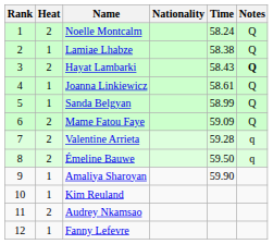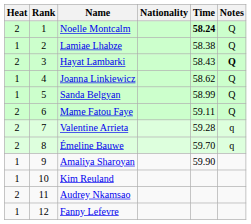 <table class="wikitable sortable" style="text-align:center;font-size:95%">
 <tr>
+<th>Heat</th>
 <th>Rank</th>
-<th>Heat</th>
 <th>Name</th>
 <th>Nationality</th>
 <th>Time</th>
 <th>Notes</th>
 </tr>
 <tr bgcolor=ccffcc>
+<td>2</td>
 <td>1</td>
-<td>2</td>
 <td align=left><a href='#'>Noelle Montcalm</a></td>
 <td align=left></td>
-<td>58.24</td>
+<td><strong>58.24</strong></td>
 <td>Q</td>
 </tr>
 <tr bgcolor=ccffcc>
+<td>1</td>
 <td>2</td>
-<td>1</td>
 <td align=left><a href='#'>Lamiae Lhabze</a></td>
 <td align=left></td>
 <td>58.38</td>
 <td>Q</td>
 </tr>
 <tr bgcolor=ccffcc>
+<td>2</td>
 <td>3</td>
-<td>2</td>
 <td align=left><a href='#'>Hayat Lambarki</a></td>
 <td align=left></td>
 <td>58.43</td>
 <td><strong>Q</strong></td>
 </tr>
 <tr bgcolor=ccffcc>
+<td>1</td>
 <td>4</td>
-<td>1</td>
 <td align=left><a href='#'>Joanna Linkiewicz</a></td>
 <td align=left></td>
-<td>58.61</td>
+<td>58.62</td>
 <td>Q</td>
 </tr>
 <tr bgcolor=ccffcc>
+<td>1</td>
 <td>5</td>
-<td>1</td>
 <td align=left><a href='#'>Sanda Belgyan</a></td>
 <td align=left></td>
 <td>58.99</td>
 <td>Q</td>
 </tr>
 <tr bgcolor=ccffcc>
+<td>2</td>
 <td>6</td>
-<td>2</td>
 <td align=left><a href='#'>Mame Fatou Faye</a></td>
 <td align=left></td>
-<td>59.09</td>
+<td>59.11</td>
 <td>Q</td>
 </tr>
 <tr bgcolor=ddffdd>
+<td>2</td>
 <td>7</td>
-<td>2</td>
 <td align=left><a href='#'>Valentine Arrieta</a></td>
 <td align=left></td>
 <td>59.28</td>
 <td>q</td>
 </tr>
 <tr bgcolor=ddffdd>
+<td>2</td>
 <td>8</td>
-<td>2</td>
 <td align=left><a href='#'>Émeline Bauwe</a></td>
 <td align=left></td>
-<td>59.50</td>
+<td>59.70</td>
 <td>q</td>
 </tr>
 <tr>
+<td>1</td>
 <td>9</td>
-<td>1</td>
 <td align=left><a href='#'>Amaliya Sharoyan</a></td>
 <td align=left></td>
 <td>59.90</td>
 <td></td>
 </tr>
 <tr>
+<td>1</td>
 <td>10</td>
-<td>1</td>
 <td align=left><a href='#'>Kim Reuland</a></td>
 <td align=left></td>
 <td></td>
 <td></td>
 </tr>
 <tr>
+<td>2</td>
 <td>11</td>
-<td>2</td>
 <td align=left><a href='#'>Audrey Nkamsao</a></td>
 <td align=left></td>
 <td></td>
 <td></td>
 </tr>
 <tr>
+<td>1</td>
 <td>12</td>
-<td>1</td>
 <td align=left><a href='#'>Fanny Lefevre</a></td>
 <td align=left></td>
 <td></td>
 <td></td>
 </tr>
 </table>
